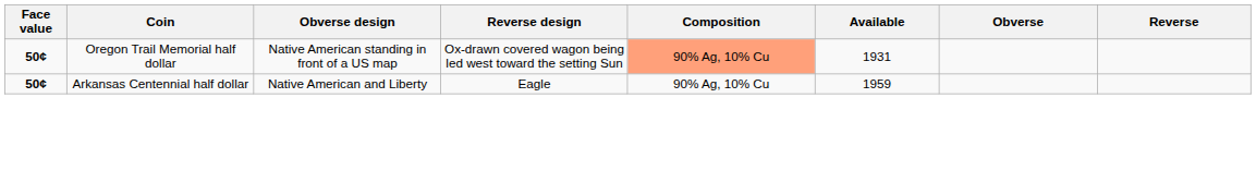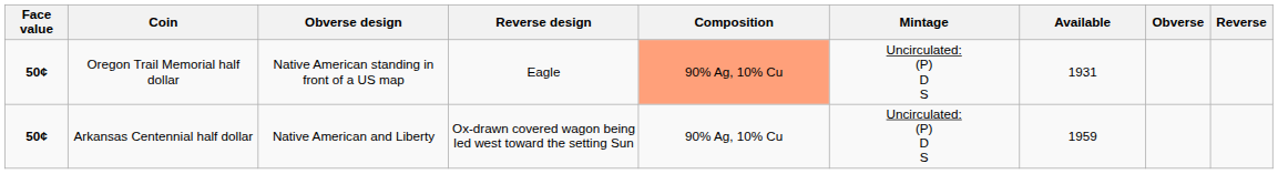 <table class="wikitable">
 <tr>
 <th width="5%">Face value</th>
 <th width="15%">Coin</th>
 <th width="15%">Obverse design</th>
 <th width="15%">Reverse design</th>
 <th width="15%">Composition</th>
+<th width="15%">Mintage</th>
 <th width="10%">Available</th>
 <th>Obverse</th>
 <th>Reverse</th>
 </tr>
 <tr>
 <td align="center"><strong>50¢</strong></td>
 <td align="center">Oregon Trail Memorial half dollar</td>
 <td align="center">Native American standing in front of a US map</td>
-<td align="center">Ox-drawn covered wagon being led west toward the setting Sun</td>
+<td align="center">Eagle</td>
 <td align="center" style="background: lightsalmon;">90% Ag, 10% Cu</td>
+<td align="center"><u>Uncirculated:</u><br> (P) <br>  D <br>  S</td>
 <td align="center">1931</td>
 <td></td>
 <td></td>
 </tr>
 <tr>
 <td align="center"><strong>50¢</strong></td>
 <td align="center">Arkansas Centennial half dollar</td>
 <td align="center">Native American and Liberty</td>
-<td align="center">Eagle</td>
+<td align="center">Ox-drawn covered wagon being led west toward the setting Sun</td>
 <td align="center">90% Ag, 10% Cu</td>
+<td align="center"><u>Uncirculated:</u><br> (P) <br>  D <br>  S</td>
 <td align="center">1959</td>
 <td></td>
 <td></td>
 </tr>
 </table>
